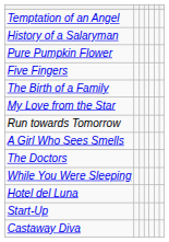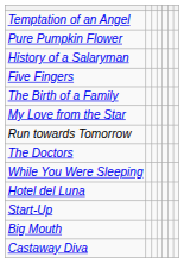 <table class="wikitable sortable plainrowheaders">
 <tr>
 <th></th>
 <th></th>
 <th></th>
 <th></th>
 <th></th>
 <th></th>
 <th></th>
 </tr>
 <tr>
 <td><em><a href='#'>Temptation of an Angel</a></em></td>
 <td></td>
 <td></td>
 <td></td>
 <td></td>
 <td></td>
 <td></td>
 </tr>
 <tr>
-<td><em><a href='#'>History of a Salaryman</a></em></td>
+<td><em><a href='#'>Pure Pumpkin Flower</a></em></td>
 <td></td>
 <td></td>
 <td></td>
 <td></td>
 <td></td>
 <td></td>
 </tr>
 <tr>
-<td><em><a href='#'>Pure Pumpkin Flower</a></em></td>
+<td><em><a href='#'>History of a Salaryman</a></em></td>
 <td></td>
 <td></td>
 <td></td>
 <td></td>
 <td></td>
 <td></td>
 </tr>
 <tr>
 <td><em><a href='#'>Five Fingers</a></em></td>
 <td></td>
 <td></td>
 <td></td>
 <td></td>
 <td></td>
 <td></td>
 </tr>
 <tr>
 <td><em><a href='#'>The Birth of a Family</a></em></td>
 <td></td>
 <td></td>
 <td></td>
 <td></td>
 <td></td>
 <td></td>
 </tr>
 <tr>
 <td><em><a href='#'>My Love from the Star</a></em></td>
 <td></td>
 <td></td>
 <td></td>
 <td></td>
 <td></td>
 <td></td>
 </tr>
 <tr>
 <td><em>Run towards Tomorrow</em></td>
 <td></td>
 <td></td>
 <td></td>
 <td></td>
 <td></td>
 <td></td>
 </tr>
 <tr>
-<td><em><a href='#'>A Girl Who Sees Smells</a></em></td>
-<td></td>
-<td></td>
-<td></td>
-<td></td>
-<td></td>
-<td></td>
-</tr>
-<tr>
 <td><em><a href='#'>The Doctors</a></em></td>
 <td></td>
 <td></td>
 <td></td>
 <td></td>
 <td></td>
 <td></td>
 </tr>
 <tr>
 <td><em><a href='#'>While You Were Sleeping</a></em></td>
 <td></td>
 <td></td>
 <td></td>
 <td></td>
 <td></td>
 <td></td>
 </tr>
 <tr>
 <td><em><a href='#'>Hotel del Luna</a></em></td>
 <td></td>
 <td></td>
 <td></td>
 <td></td>
 <td></td>
 <td></td>
 </tr>
 <tr>
 <td><em><a href='#'>Start-Up</a></em></td>
 <td></td>
 <td></td>
 <td></td>
 <td></td>
 <td></td>
 <td></td>
 </tr>
 <tr>
+<td><em><a href='#'>Big Mouth</a></em></td>
+<td></td>
+<td></td>
+<td></td>
+<td></td>
+<td></td>
+<td></td>
+</tr>
+<tr>
 <td><em><a href='#'>Castaway Diva</a></em></td>
 <td></td>
 <td></td>
 <td></td>
 <td></td>
 <td></td>
 <td></td>
 </tr>
 </table>
